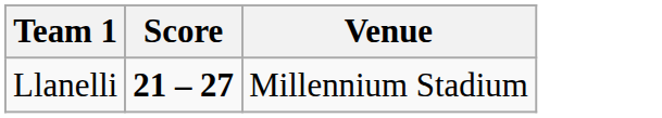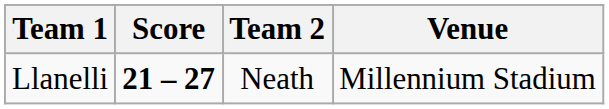 <table class="wikitable" style="text-align: center">
 <tr>
 <th>Team 1</th>
 <th>Score</th>
+<th>Team 2</th>
 <th>Venue</th>
 </tr>
 <tr>
 <td>Llanelli</td>
 <td><strong>21 – 27</strong></td>
+<td>Neath</td>
 <td>Millennium Stadium</td>
 </tr>
 </table>
